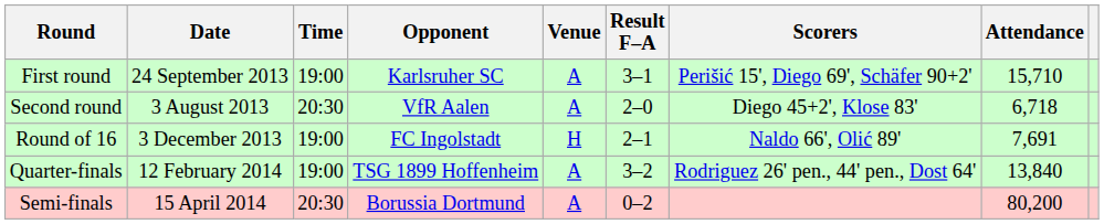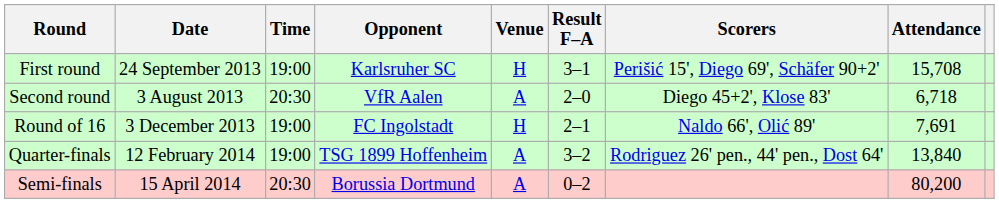 <table class="wikitable sortable" style="text-align:center">
 <tr>
 <th>Round</th>
 <th>Date</th>
 <th>Time</th>
 <th>Opponent</th>
 <th>Venue</th>
 <th>Result<br>F–A</th>
 <th class="unsortable">Scorers</th>
 <th>Attendance</th>
 <th class="unsortable"></th>
 </tr>
 <tr style="background:#cfc">
 <td>First round</td>
 <td>24 September 2013</td>
 <td>19:00</td>
 <td><a href='#'>Karlsruher SC</a></td>
-<td><a href='#'>A</a></td>
+<td><a href='#'>H</a></td>
 <td>3–1</td>
 <td><a href='#'>Perišić</a> 15', <a href='#'>Diego</a> 69', <a href='#'>Schäfer</a> 90+2'</td>
-<td>15,710</td>
+<td>15,708</td>
 <td></td>
 </tr>
 <tr style="background:#cfc">
 <td>Second round</td>
 <td>3 August 2013</td>
 <td>20:30</td>
 <td><a href='#'>VfR Aalen</a></td>
 <td><a href='#'>A</a></td>
 <td>2–0</td>
 <td>Diego 45+2', <a href='#'>Klose</a> 83'</td>
 <td>6,718</td>
 <td></td>
 </tr>
 <tr style="background:#cfc">
 <td>Round of 16</td>
 <td>3 December 2013</td>
 <td>19:00</td>
 <td><a href='#'>FC Ingolstadt</a></td>
 <td><a href='#'>H</a></td>
 <td>2–1</td>
 <td><a href='#'>Naldo</a> 66', <a href='#'>Olić</a> 89'</td>
 <td>7,691</td>
 <td></td>
 </tr>
 <tr style="background:#cfc">
 <td>Quarter-finals</td>
 <td>12 February 2014</td>
 <td>19:00</td>
 <td><a href='#'>TSG 1899 Hoffenheim</a></td>
 <td><a href='#'>A</a></td>
 <td>3–2</td>
 <td><a href='#'>Rodriguez</a> 26' pen., 44' pen., <a href='#'>Dost</a> 64'</td>
 <td>13,840</td>
 <td></td>
 </tr>
 <tr style="background:#fcc">
 <td>Semi-finals</td>
 <td>15 April 2014</td>
 <td>20:30</td>
 <td><a href='#'>Borussia Dortmund</a></td>
 <td><a href='#'>A</a></td>
 <td>0–2</td>
 <td></td>
 <td>80,200</td>
 <td></td>
 </tr>
 </table>
